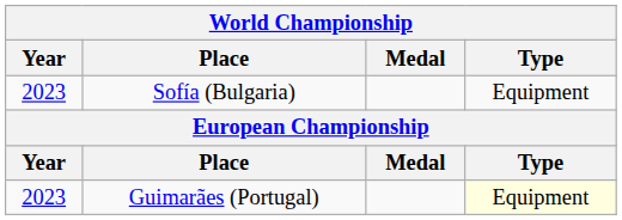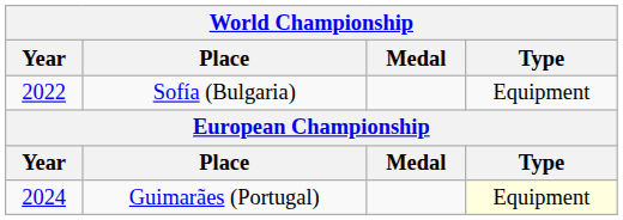 <table class="wikitable center col2izq" style="text-align:center;width:445px;">
 <tr>
 <th colspan="4"><a href='#'>World Championship</a></th>
 </tr>
 <tr>
 <th>Year</th>
 <th>Place</th>
 <th>Medal</th>
 <th>Type</th>
 </tr>
 <tr>
-<td><a href='#'>2023</a></td>
+<td><a href='#'>2022</a></td>
 <td><a href='#'>Sofía</a> (Bulgaria)</td>
 <td></td>
 <td>Equipment</td>
 </tr>
 <tr>
 <th colspan="4"><a href='#'>European Championship</a></th>
 </tr>
 <tr>
 <th>Year</th>
 <th>Place</th>
 <th>Medal</th>
 <th>Type</th>
 </tr>
 <tr>
-<td><a href='#'>2023</a></td>
+<td><a href='#'>2024</a></td>
 <td><a href='#'>Guimarães</a> (Portugal)</td>
 <td></td>
 <td style="background: lightyellow;">Equipment</td>
 </tr>
 </table>
